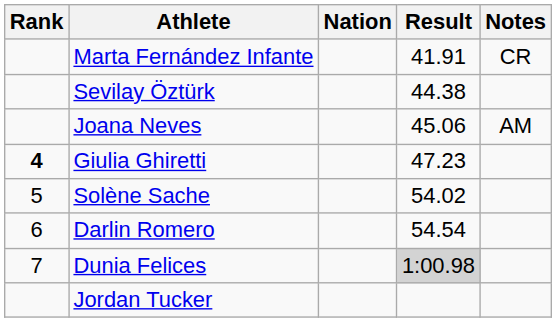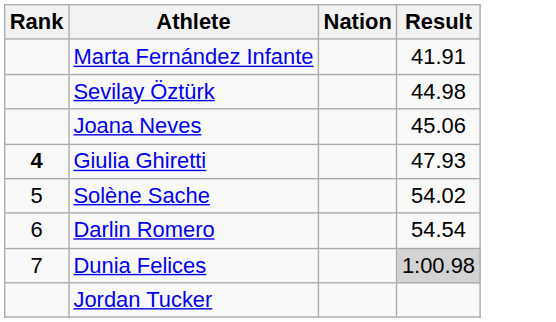 <table class="wikitable sortable" style="text-align:center">
 <tr>
 <th>Rank</th>
 <th>Athlete</th>
 <th>Nation</th>
 <th>Result</th>
-<th>Notes</th>
 </tr>
 <tr>
 <td></td>
 <td align=left><a href='#'>Marta Fernández Infante</a></td>
 <td align=left></td>
 <td>41.91</td>
-<td>CR</td>
 </tr>
 <tr>
 <td></td>
 <td align=left><a href='#'>Sevilay Öztürk</a></td>
 <td align=left></td>
-<td>44.38</td>
-<td></td>
+<td>44.98</td>
 </tr>
 <tr>
 <td></td>
 <td align=left><a href='#'>Joana Neves</a></td>
 <td align=left></td>
 <td>45.06</td>
-<td>AM</td>
 </tr>
 <tr>
 <td><strong>4</strong></td>
 <td align=left><a href='#'>Giulia Ghiretti</a></td>
 <td align=left></td>
-<td>47.23</td>
-<td></td>
+<td>47.93</td>
 </tr>
 <tr>
 <td>5</td>
 <td align=left><a href='#'>Solène Sache</a></td>
 <td align=left></td>
 <td>54.02</td>
-<td></td>
 </tr>
 <tr>
 <td>6</td>
 <td align=left><a href='#'>Darlin Romero</a></td>
 <td align=left></td>
 <td>54.54</td>
-<td></td>
 </tr>
 <tr>
 <td>7</td>
 <td align=left><a href='#'>Dunia Felices</a></td>
 <td align=left></td>
 <td style="background: lightgrey;">1:00.98</td>
-<td></td>
 </tr>
 <tr>
 <td></td>
 <td align=left><a href='#'>Jordan Tucker</a></td>
 <td align=left></td>
 <td data-sort-value=9:99.99></td>
-<td></td>
 </tr>
 </table>
